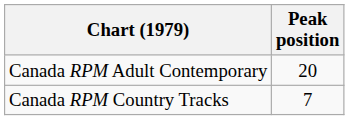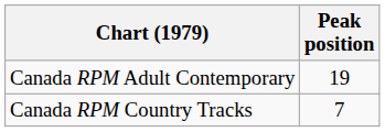 <table class="wikitable sortable">
 <tr>
 <th align="left">Chart (1979)</th>
 <th align="center">Peak<br>position</th>
 </tr>
 <tr>
 <td align="left">Canada <em>RPM</em> Adult Contemporary</td>
-<td align="center">20</td>
+<td align="center">19</td>
 </tr>
 <tr>
 <td align="left">Canada <em>RPM</em> Country Tracks</td>
 <td align="center">7</td>
 </tr>
 </table>
